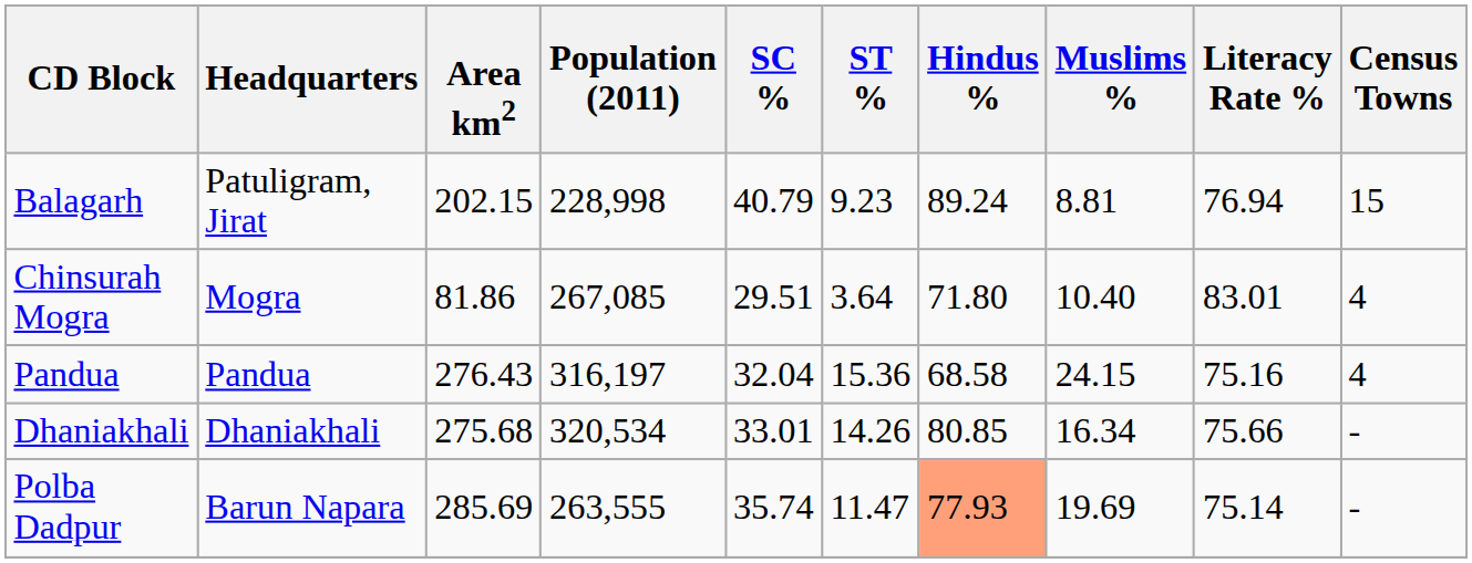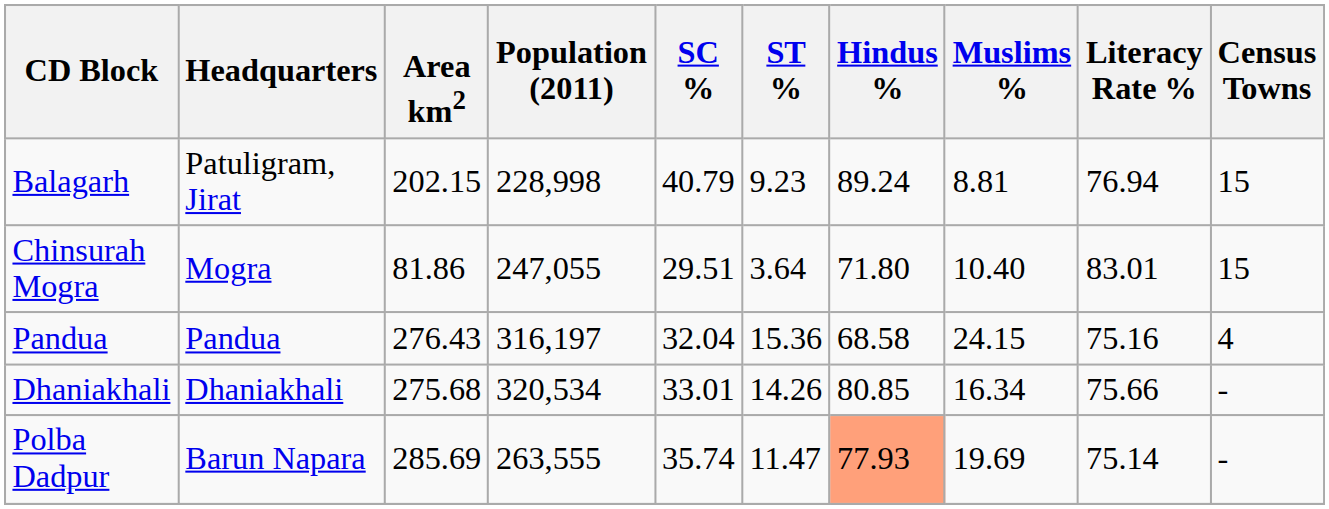 <table class="wikitable sortable">
 <tr>
 <th>CD Block</th>
 <th>Headquarters</th>
 <th><br>Area<br>km<sup>2</sup></th>
 <th>Population<br>(2011)</th>
 <th><a href='#'>SC</a> %</th>
 <th><a href='#'>ST</a> %</th>
 <th><a href='#'>Hindus</a> %</th>
 <th><a href='#'>Muslims</a> %</th>
 <th>Literacy<br> Rate %</th>
 <th>Census<br>Towns</th>
 </tr>
 <tr>
 <td><a href='#'>Balagarh</a></td>
 <td>Patuligram, <a href='#'>Jirat</a></td>
 <td>202.15</td>
 <td>228,998</td>
 <td>40.79</td>
 <td>9.23</td>
 <td>89.24</td>
 <td>8.81</td>
 <td>76.94</td>
 <td>15</td>
 </tr>
 <tr>
 <td><a href='#'>Chinsurah Mogra</a></td>
 <td><a href='#'>Mogra</a></td>
 <td>81.86</td>
-<td>267,085</td>
+<td>247,055</td>
 <td>29.51</td>
 <td>3.64</td>
 <td>71.80</td>
 <td>10.40</td>
 <td>83.01</td>
-<td>4</td>
+<td>15</td>
 </tr>
 <tr>
 <td><a href='#'>Pandua</a></td>
 <td><a href='#'>Pandua</a></td>
 <td>276.43</td>
 <td>316,197</td>
 <td>32.04</td>
 <td>15.36</td>
 <td>68.58</td>
 <td>24.15</td>
 <td>75.16</td>
 <td>4</td>
 </tr>
 <tr>
 <td><a href='#'>Dhaniakhali</a></td>
 <td><a href='#'>Dhaniakhali</a></td>
 <td>275.68</td>
 <td>320,534</td>
 <td>33.01</td>
 <td>14.26</td>
 <td>80.85</td>
 <td>16.34</td>
 <td>75.66</td>
 <td>-</td>
 </tr>
 <tr>
 <td><a href='#'>Polba Dadpur</a></td>
 <td><a href='#'>Barun Napara</a></td>
 <td>285.69</td>
 <td>263,555</td>
 <td>35.74</td>
 <td>11.47</td>
 <td style="background: lightsalmon;">77.93</td>
 <td>19.69</td>
 <td>75.14</td>
 <td>-</td>
 </tr>
 <tr>
 </tr>
 </table>
